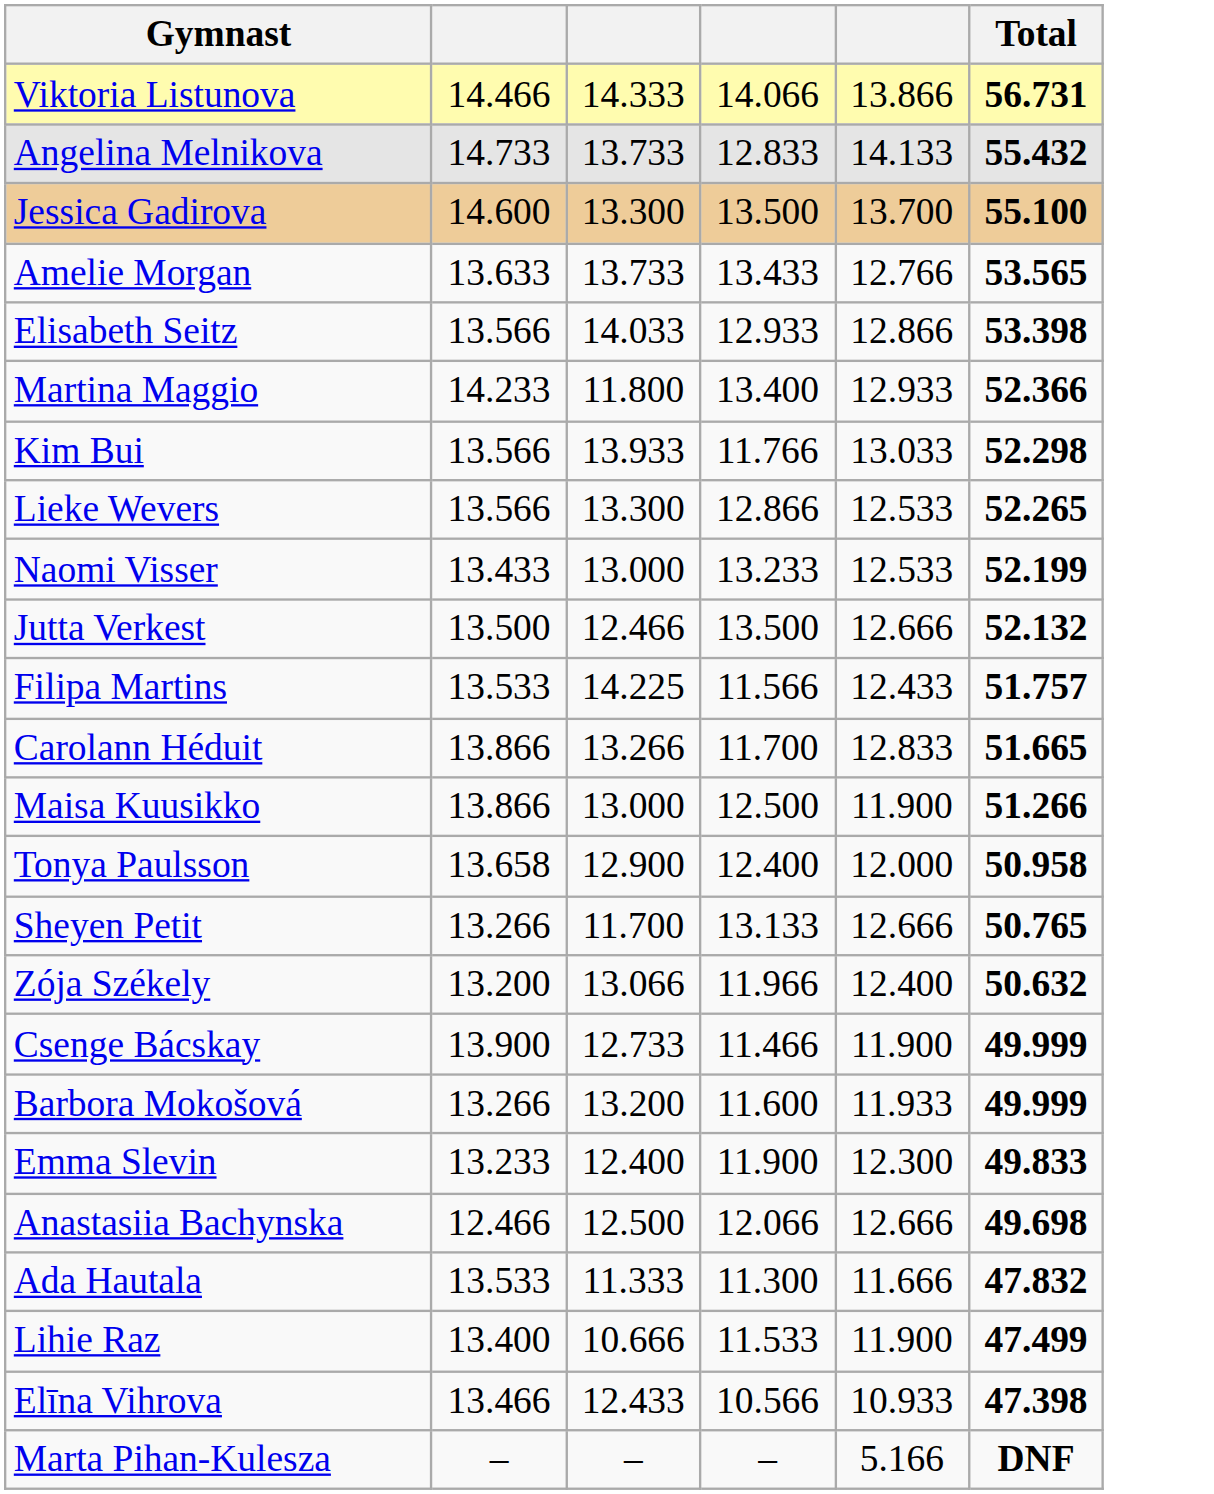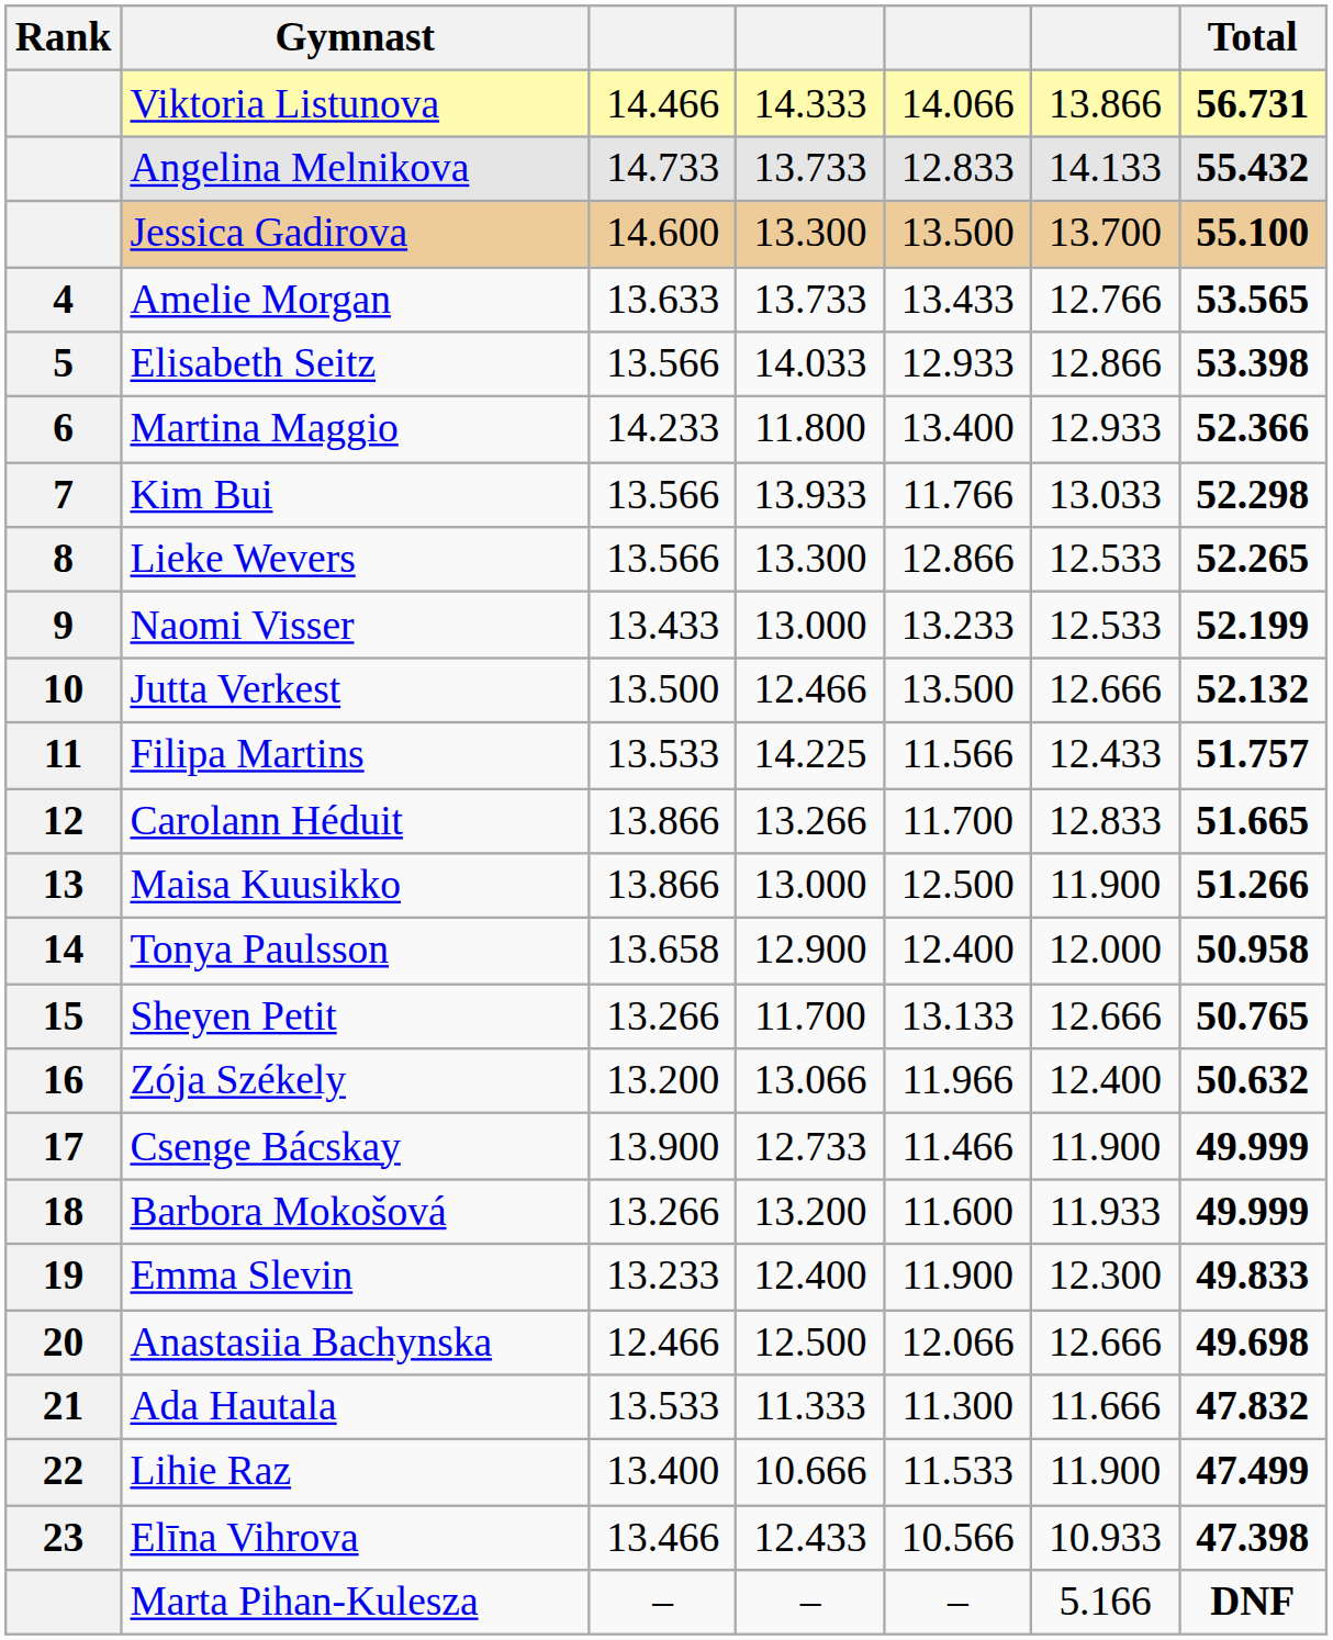 <table class="wikitable sortable" style="text-align:center; font-size:100%">
 <tr>
+<th scope="col" style="width:15px;">Rank</th>
 <th scope="col" style="width:175px;">Gymnast</th>
 <th scope="col" style="width:50px;"></th>
 <th scope="col" style="width:50px;"></th>
 <th scope="col" style="width:50px;"></th>
 <th scope="col" style="width:50px;"></th>
 <th scope="col" style="width:50px;">Total</th>
 </tr>
 <tr style="background:#fffcaf;">
+<th scope="row" style="text-align:center;"></th>
 <td style="text-align:left;"> <a href='#'>Viktoria Listunova</a></td>
 <td>14.466</td>
 <td>14.333</td>
 <td>14.066</td>
 <td>13.866</td>
 <td><strong>56.731</strong></td>
 </tr>
 <tr style="background:#e5e5e5;">
+<th scope="row" style="text-align:center;"></th>
 <td style="text-align:left;"> <a href='#'>Angelina Melnikova</a></td>
 <td>14.733</td>
 <td>13.733</td>
 <td>12.833</td>
 <td>14.133</td>
 <td><strong>55.432</strong></td>
 </tr>
 <tr style="background:#ec9;">
+<th scope="row" style="text-align:center;"></th>
 <td style="text-align:left;"> <a href='#'>Jessica Gadirova</a></td>
 <td>14.600</td>
 <td>13.300</td>
 <td>13.500</td>
 <td>13.700</td>
 <td><strong>55.100</strong></td>
 </tr>
 <tr>
+<th>4</th>
 <td style="text-align:left;"> <a href='#'>Amelie Morgan</a></td>
 <td>13.633</td>
 <td>13.733</td>
 <td>13.433</td>
 <td>12.766</td>
 <td><strong>53.565</strong></td>
 </tr>
 <tr>
+<th>5</th>
 <td style="text-align:left;"> <a href='#'>Elisabeth Seitz</a></td>
 <td>13.566</td>
 <td>14.033</td>
 <td>12.933</td>
 <td>12.866</td>
 <td><strong>53.398</strong></td>
 </tr>
 <tr>
+<th>6</th>
 <td style="text-align:left;"> <a href='#'>Martina Maggio</a></td>
 <td>14.233</td>
 <td>11.800</td>
 <td>13.400</td>
 <td>12.933</td>
 <td><strong>52.366</strong></td>
 </tr>
 <tr>
+<th>7</th>
 <td style="text-align:left;"> <a href='#'>Kim Bui</a></td>
 <td>13.566</td>
 <td>13.933</td>
 <td>11.766</td>
 <td>13.033</td>
 <td><strong>52.298</strong></td>
 </tr>
 <tr>
+<th>8</th>
 <td style="text-align:left;"> <a href='#'>Lieke Wevers</a></td>
 <td>13.566</td>
 <td>13.300</td>
 <td>12.866</td>
 <td>12.533</td>
 <td><strong>52.265</strong></td>
 </tr>
 <tr>
+<th>9</th>
 <td style="text-align:left;"> <a href='#'>Naomi Visser</a></td>
 <td>13.433</td>
 <td>13.000</td>
 <td>13.233</td>
 <td>12.533</td>
 <td><strong>52.199</strong></td>
 </tr>
 <tr>
+<th>10</th>
 <td style="text-align:left;"> <a href='#'>Jutta Verkest</a></td>
 <td>13.500</td>
 <td>12.466</td>
 <td>13.500</td>
 <td>12.666</td>
 <td><strong>52.132</strong></td>
 </tr>
 <tr>
+<th>11</th>
 <td style="text-align:left;"> <a href='#'>Filipa Martins</a></td>
 <td>13.533</td>
 <td>14.225</td>
 <td>11.566</td>
 <td>12.433</td>
 <td><strong>51.757</strong></td>
 </tr>
 <tr>
+<th>12</th>
 <td style="text-align:left;"> <a href='#'>Carolann Héduit</a></td>
 <td>13.866</td>
 <td>13.266</td>
 <td>11.700</td>
 <td>12.833</td>
 <td><strong>51.665</strong></td>
 </tr>
 <tr>
+<th>13</th>
 <td style="text-align:left;"> <a href='#'>Maisa Kuusikko</a></td>
 <td>13.866</td>
 <td>13.000</td>
 <td>12.500</td>
 <td>11.900</td>
 <td><strong>51.266</strong></td>
 </tr>
 <tr>
+<th>14</th>
 <td style="text-align:left;"> <a href='#'>Tonya Paulsson</a></td>
 <td>13.658</td>
 <td>12.900</td>
 <td>12.400</td>
 <td>12.000</td>
 <td><strong>50.958</strong></td>
 </tr>
 <tr>
+<th>15</th>
 <td style="text-align:left;"> <a href='#'>Sheyen Petit</a></td>
 <td>13.266</td>
 <td>11.700</td>
 <td>13.133</td>
 <td>12.666</td>
 <td><strong>50.765</strong></td>
 </tr>
 <tr>
+<th>16</th>
 <td style="text-align:left;"> <a href='#'>Zója Székely</a></td>
 <td>13.200</td>
 <td>13.066</td>
 <td>11.966</td>
 <td>12.400</td>
 <td><strong>50.632</strong></td>
 </tr>
 <tr>
+<th>17</th>
 <td style="text-align:left;"> <a href='#'>Csenge Bácskay</a></td>
 <td>13.900</td>
 <td>12.733</td>
 <td>11.466</td>
 <td>11.900</td>
 <td><strong>49.999</strong></td>
 </tr>
 <tr>
+<th>18</th>
 <td style="text-align:left;"> <a href='#'>Barbora Mokošová</a></td>
 <td>13.266</td>
 <td>13.200</td>
 <td>11.600</td>
 <td>11.933</td>
 <td><strong>49.999</strong></td>
 </tr>
 <tr>
+<th>19</th>
 <td style="text-align:left;"> <a href='#'>Emma Slevin</a></td>
 <td>13.233</td>
 <td>12.400</td>
 <td>11.900</td>
 <td>12.300</td>
 <td><strong>49.833</strong></td>
 </tr>
 <tr>
+<th>20</th>
 <td style="text-align:left;"> <a href='#'>Anastasiia Bachynska</a></td>
 <td>12.466</td>
 <td>12.500</td>
 <td>12.066</td>
 <td>12.666</td>
 <td><strong>49.698</strong></td>
 </tr>
 <tr>
+<th>21</th>
 <td style="text-align:left;"> <a href='#'>Ada Hautala</a></td>
 <td>13.533</td>
 <td>11.333</td>
 <td>11.300</td>
 <td>11.666</td>
 <td><strong>47.832</strong></td>
 </tr>
 <tr>
+<th>22</th>
 <td style="text-align:left;"> <a href='#'>Lihie Raz</a></td>
 <td>13.400</td>
 <td>10.666</td>
 <td>11.533</td>
 <td>11.900</td>
 <td><strong>47.499</strong></td>
 </tr>
 <tr>
+<th>23</th>
 <td style="text-align:left;"> <a href='#'>Elīna Vihrova</a></td>
 <td>13.466</td>
 <td>12.433</td>
 <td>10.566</td>
 <td>10.933</td>
 <td><strong>47.398</strong></td>
 </tr>
 <tr>
+<th></th>
 <td style="text-align:left;"> <a href='#'>Marta Pihan-Kulesza</a></td>
 <td>–</td>
 <td>–</td>
 <td>–</td>
 <td>5.166</td>
 <td><strong>DNF</strong></td>
 </tr>
 </table>
